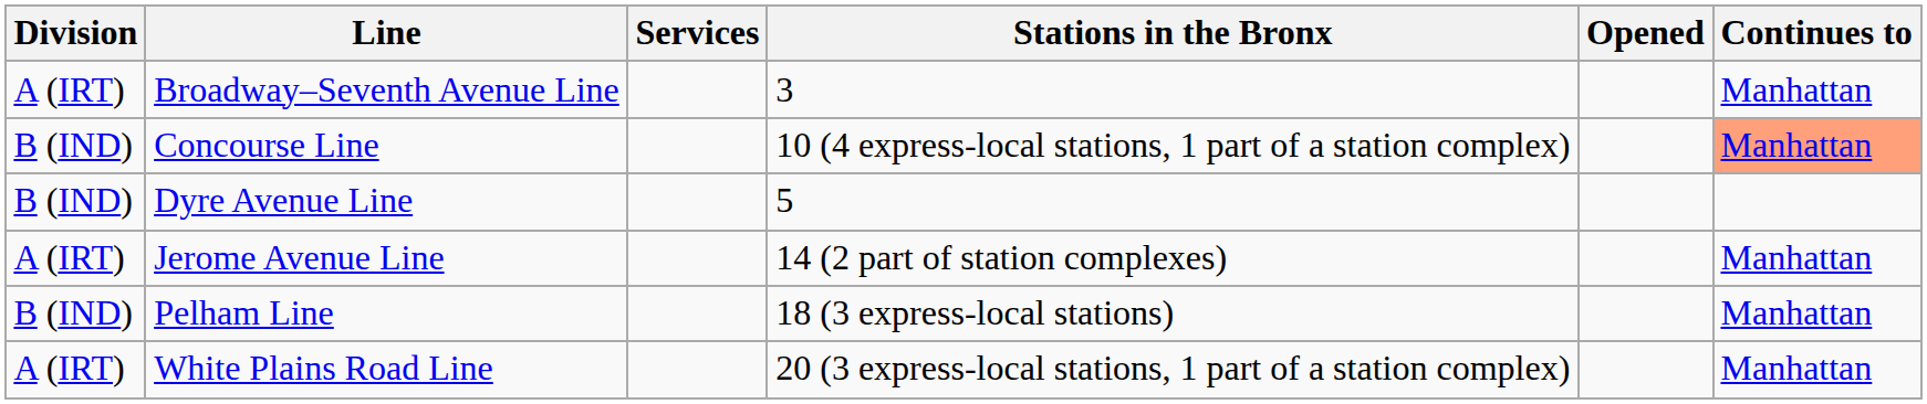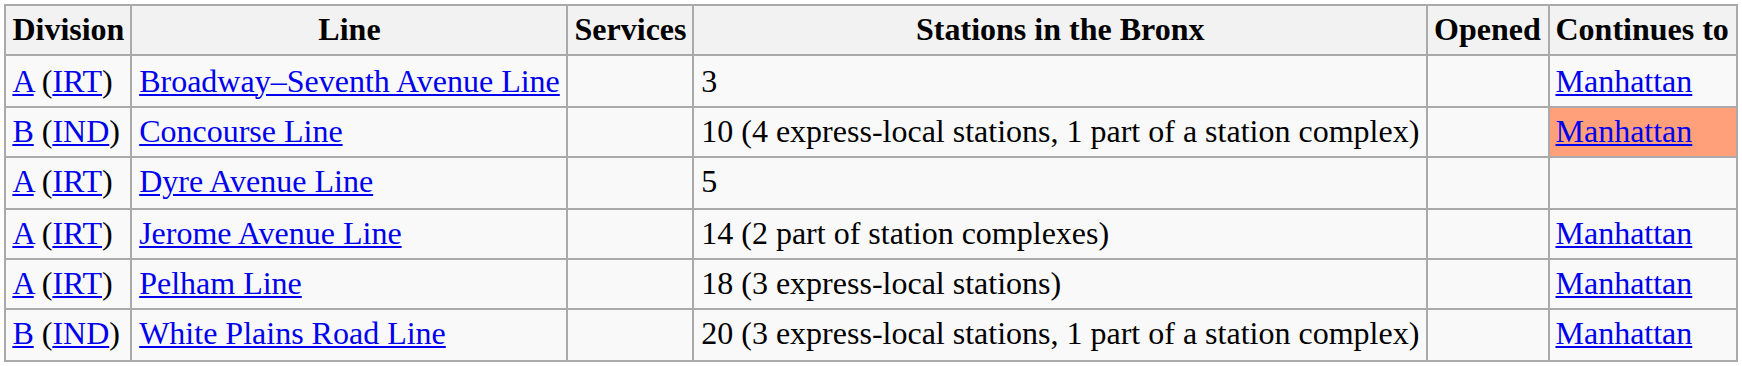 <table class="wikitable sortable">
 <tr>
 <th>Division</th>
 <th>Line</th>
 <th class=unsortable>Services</th>
 <th class=unsortable>Stations in the Bronx</th>
 <th>Opened</th>
 <th>Continues to</th>
 </tr>
 <tr>
 <td><a href='#'>A</a> (<a href='#'>IRT</a>)</td>
 <td> <a href='#'>Broadway–Seventh Avenue Line</a></td>
 <td></td>
 <td>3</td>
 <td></td>
 <td><a href='#'>Manhattan</a></td>
 </tr>
 <tr>
 <td><a href='#'>B</a> (<a href='#'>IND</a>)</td>
 <td><a href='#'>Concourse Line</a></td>
 <td></td>
 <td>10 (4 express-local stations, 1 part of a station complex)</td>
 <td></td>
 <td style="background: lightsalmon;"><a href='#'>Manhattan</a></td>
 </tr>
 <tr>
-<td><a href='#'>B</a> (<a href='#'>IND</a>)</td>
+<td><a href='#'>A</a> (<a href='#'>IRT</a>)</td>
 <td><a href='#'>Dyre Avenue Line</a></td>
 <td></td>
 <td>5</td>
 <td></td>
 <td></td>
 </tr>
 <tr>
 <td><a href='#'>A</a> (<a href='#'>IRT</a>)</td>
 <td><a href='#'>Jerome Avenue Line</a></td>
 <td></td>
 <td>14 (2 part of station complexes)</td>
 <td></td>
 <td><a href='#'>Manhattan</a></td>
 </tr>
 <tr>
-<td><a href='#'>B</a> (<a href='#'>IND</a>)</td>
+<td><a href='#'>A</a> (<a href='#'>IRT</a>)</td>
 <td><a href='#'>Pelham Line</a></td>
 <td></td>
 <td>18 (3 express-local stations)</td>
 <td></td>
 <td><a href='#'>Manhattan</a></td>
 </tr>
 <tr>
-<td><a href='#'>A</a> (<a href='#'>IRT</a>)</td>
+<td><a href='#'>B</a> (<a href='#'>IND</a>)</td>
 <td><a href='#'>White Plains Road Line</a></td>
 <td></td>
 <td>20 (3 express-local stations, 1 part of a station complex)</td>
 <td></td>
 <td><a href='#'>Manhattan</a></td>
 </tr>
 </table>
